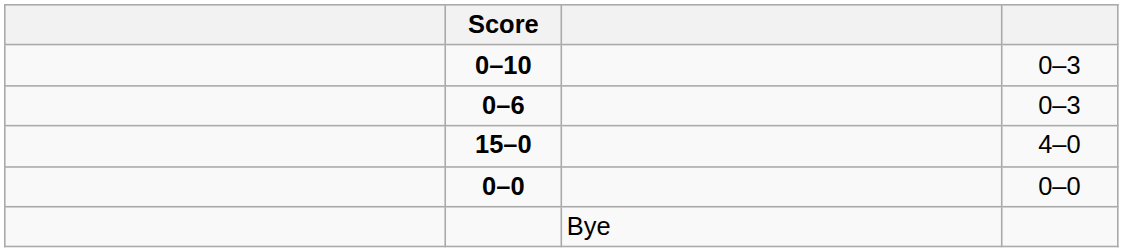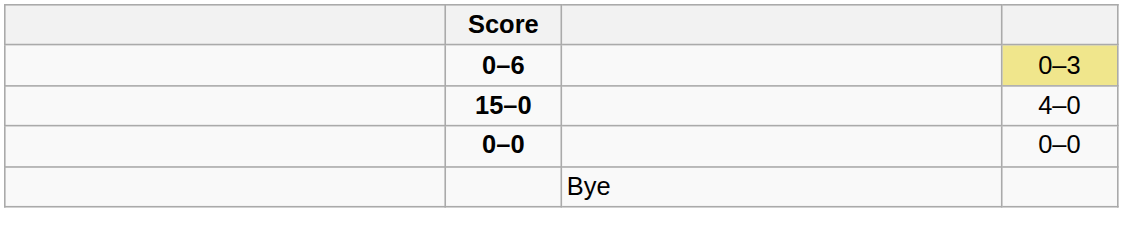 <table class="wikitable" style="text-align: center; ">
 <tr>
 <th align="right" width="270"></th>
 <th width="65">Score</th>
 <th align="left" width="270"></th>
 <th width="65"></th>
 </tr>
 <tr>
 <td align="left"></td>
-<td><strong>0–10</strong></td>
-<td align="left"><strong></strong></td>
-<td>0–3 <strong></strong></td>
-</tr>
-<tr>
-<td align="left"></td>
 <td><strong>0–6</strong></td>
 <td align="left"><strong></strong></td>
-<td>0–3 <strong></strong></td>
+<td style="background: khaki;">0–3 <strong></strong></td>
 </tr>
 <tr>
 <td align="left"><strong></strong></td>
 <td><strong>15–0</strong></td>
 <td align="left"></td>
 <td>4–0 <strong></strong></td>
 </tr>
 <tr>
 <td align="left"></td>
 <td><strong>0–0</strong></td>
 <td align="left"></td>
 <td>0–0 <strong></strong></td>
 </tr>
 <tr>
 <td align="left"><strong></strong></td>
 <td></td>
 <td align="left">Bye</td>
 <td></td>
 </tr>
 </table>
